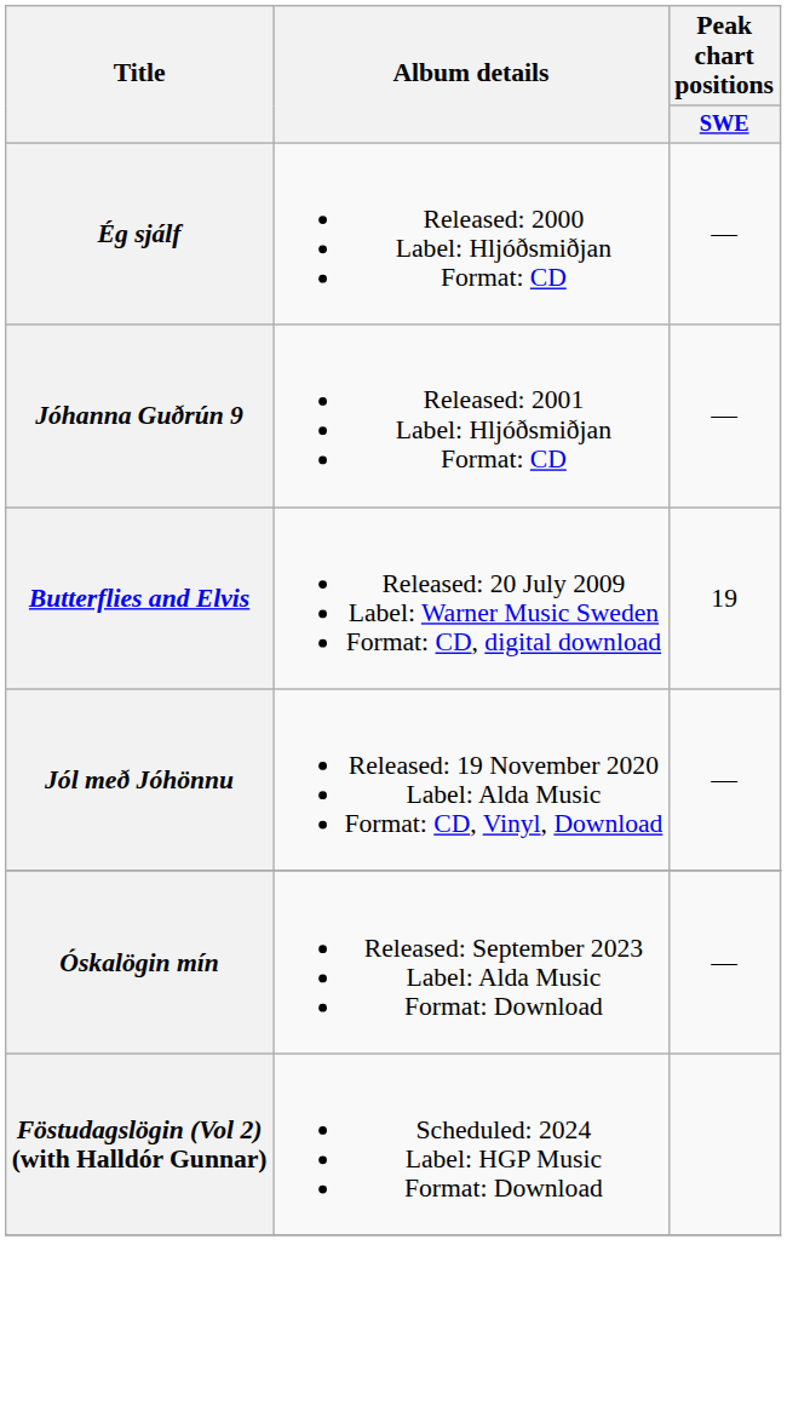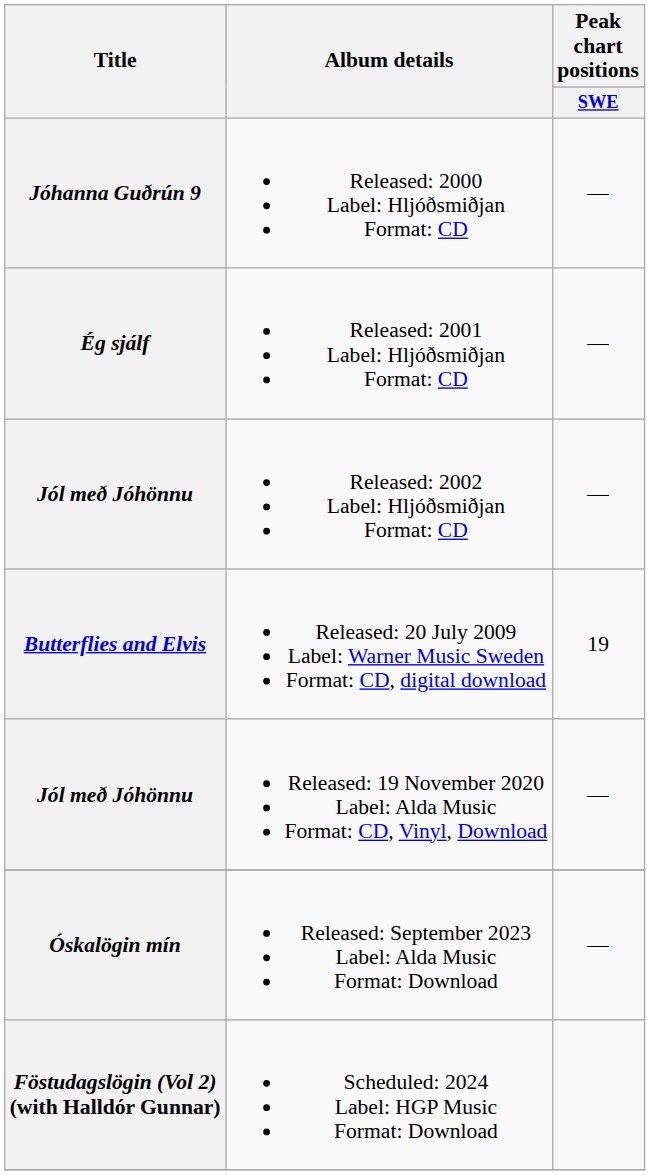 <table class="wikitable plainrowheaders" style="text-align:center;">
 <tr>
 <th scope="col" rowspan="2">Title</th>
 <th scope="col" rowspan="2">Album details</th>
 <th scope="col" colspan="1">Peak chart positions</th>
 </tr>
 <tr>
 <th scope="col" style="width:3em;font-size:85%;"><a href='#'>SWE</a><br></th>
 </tr>
 <tr>
-<th scope="row"><em>Ég sjálf</em></th>
+<th scope="row"><em>Jóhanna Guðrún 9</em></th>
 <td><br><ul><li>Released: 2000</li><li>Label: Hljóðsmiðjan</li><li>Format: <a href='#'>CD</a></li></ul></td>
 <td>—</td>
 </tr>
 <tr>
-<th scope="row"><em>Jóhanna Guðrún 9</em></th>
+<th scope="row"><em>Ég sjálf</em></th>
 <td><br><ul><li>Released: 2001</li><li>Label: Hljóðsmiðjan</li><li>Format: <a href='#'>CD</a></li></ul></td>
+<td>—</td>
+</tr>
+<tr>
+<th scope="row"><em>Jól með Jóhönnu</em></th>
+<td><br><ul><li>Released: 2002</li><li>Label: Hljóðsmiðjan</li><li>Format: <a href='#'>CD</a></li></ul></td>
 <td>—</td>
 </tr>
 <tr>
 <th scope="row"><em><a href='#'>Butterflies and Elvis</a></em></th>
 <td><br><ul><li>Released: 20 July 2009</li><li>Label: <a href='#'>Warner Music Sweden</a></li><li>Format: <a href='#'>CD</a>, <a href='#'>digital download</a></li></ul></td>
 <td>19</td>
 </tr>
 <tr>
 <th scope="row"><em>Jól með Jóhönnu</em></th>
 <td><br><ul><li>Released: 19 November 2020 </li><li>Label: Alda Music</li><li>Format: <a href='#'>CD</a>, <a href='#'>Vinyl</a>, <a href='#'>Download</a></li></ul></td>
 <td>—</td>
 </tr>
 <tr>
 </tr>
 <tr>
 <th scope="row"><em>Óskalögin mín</em></th>
 <td><br><ul><li>Released: September 2023</li><li>Label: Alda Music</li><li>Format: Download</li></ul></td>
 <td>—</td>
 </tr>
 <tr>
 <th scope="row"><em>Föstudagslögin (Vol 2)</em> <br> (with Halldór Gunnar)</th>
 <td><br><ul><li>Scheduled: 2024</li><li>Label: HGP Music</li><li>Format: Download</li></ul></td>
 <td></td>
 </tr>
 <tr>
 </tr>
 </table>
